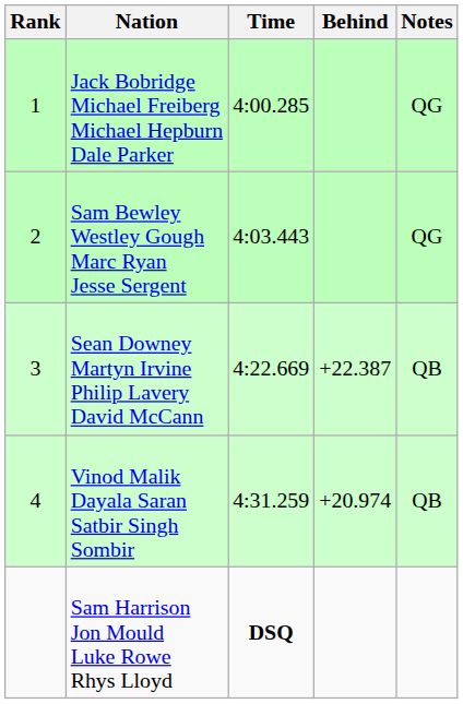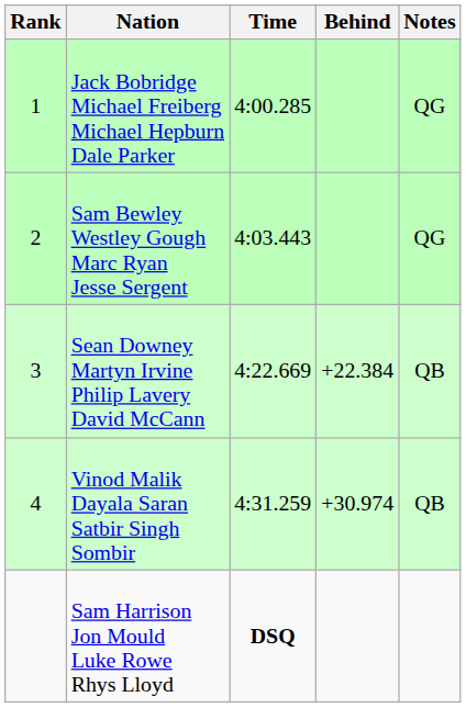 <table class="wikitable sortable" style="text-align:center">
 <tr>
 <th>Rank</th>
 <th>Nation</th>
 <th>Time</th>
 <th>Behind</th>
 <th>Notes</th>
 </tr>
 <tr bgcolor=bbffbb>
 <td>1</td>
 <td align="left"><br><a href='#'>Jack Bobridge</a><br><a href='#'>Michael Freiberg</a><br><a href='#'>Michael Hepburn</a><br><a href='#'>Dale Parker</a></td>
 <td>4:00.285</td>
 <td></td>
 <td>QG</td>
 </tr>
 <tr bgcolor=bbffbb>
 <td>2</td>
 <td align="left"><br><a href='#'>Sam Bewley</a><br><a href='#'>Westley Gough</a><br><a href='#'>Marc Ryan</a><br><a href='#'>Jesse Sergent</a></td>
 <td>4:03.443</td>
 <td></td>
 <td>QG</td>
 </tr>
 <tr bgcolor=ccffcc>
 <td>3</td>
 <td align="left"><br><a href='#'>Sean Downey</a><br><a href='#'>Martyn Irvine</a><br><a href='#'>Philip Lavery</a><br><a href='#'>David McCann</a></td>
 <td>4:22.669</td>
-<td>+22.387</td>
+<td>+22.384</td>
 <td>QB</td>
 </tr>
 <tr bgcolor=ccffcc>
 <td>4</td>
 <td align="left"><br><a href='#'>Vinod Malik</a><br><a href='#'>Dayala Saran</a><br><a href='#'>Satbir Singh</a><br><a href='#'>Sombir</a></td>
 <td>4:31.259</td>
-<td>+20.974</td>
+<td>+30.974</td>
 <td>QB</td>
 </tr>
 <tr>
 <td></td>
 <td align="left"><br><a href='#'>Sam Harrison</a><br><a href='#'>Jon Mould</a><br><a href='#'>Luke Rowe</a><br>Rhys Lloyd</td>
 <td><strong>DSQ</strong></td>
 <td></td>
 <td></td>
 </tr>
 </table>
